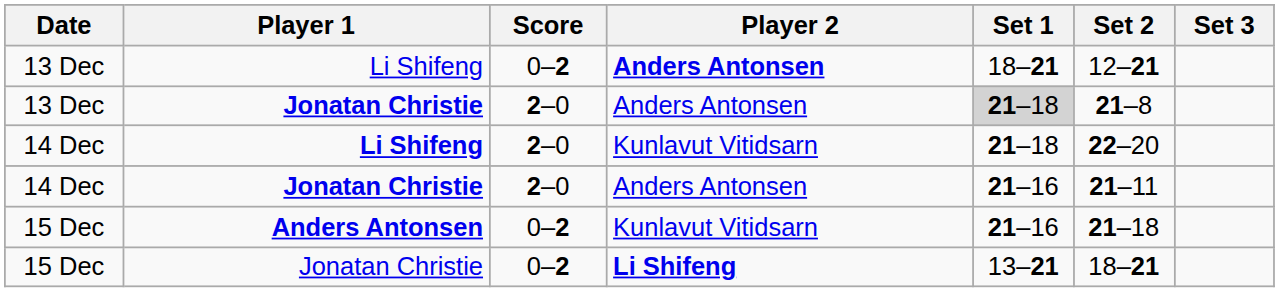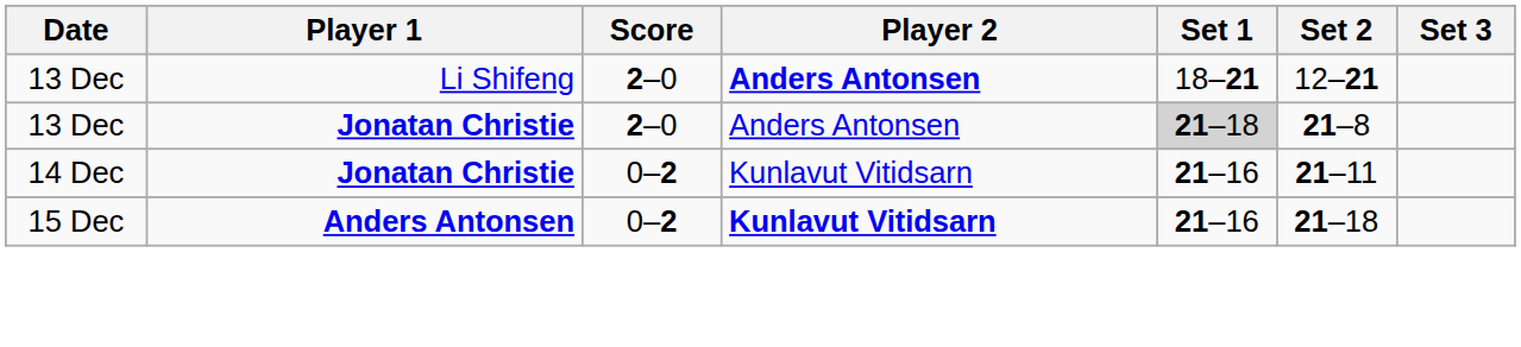 <table class="wikitable" style="text-align: center; font-size:90%">
 <tr>
 <th width="60">Date</th>
 <th width="200">Player 1</th>
 <th width="60">Score</th>
 <th width="200">Player 2</th>
 <th width="50">Set 1</th>
 <th width="50">Set 2</th>
 <th width="50">Set 3</th>
 </tr>
 <tr>
 <td>13 Dec</td>
 <td align="right"><a href='#'>Li Shifeng</a> </td>
-<td align="center">0–<strong>2</strong></td>
+<td align="center"><strong>2</strong>–0</td>
 <td align="left"><strong> <a href='#'>Anders Antonsen</a></strong></td>
 <td>18–<strong>21</strong></td>
 <td>12–<strong>21</strong></td>
 <td></td>
 </tr>
 <tr>
 <td>13 Dec</td>
 <td align="right"><strong><a href='#'>Jonatan Christie</a> </strong></td>
 <td align="center"><strong>2</strong>–0</td>
 <td align="left"> <a href='#'>Anders Antonsen</a></td>
 <td style="background: lightgrey;"><strong>21</strong>–18</td>
 <td><strong>21</strong>–8</td>
 <td></td>
 </tr>
 <tr>
 <td>14 Dec</td>
-<td align="right"><strong><a href='#'>Li Shifeng</a> </strong></td>
-<td align="center"><strong>2</strong>–0</td>
+<td align="right"><strong><a href='#'>Jonatan Christie</a> </strong></td>
+<td align="center">0–<strong>2</strong></td>
 <td align="left"> <a href='#'>Kunlavut Vitidsarn</a></td>
-<td><strong>21</strong>–18</td>
-<td><strong>22</strong>–20</td>
-<td></td>
-</tr>
-<tr>
-<td>14 Dec</td>
-<td align="right"><strong><a href='#'>Jonatan Christie</a> </strong></td>
-<td align="center"><strong>2</strong>–0</td>
-<td align="left"> <a href='#'>Anders Antonsen</a></td>
 <td><strong>21</strong>–16</td>
 <td><strong>21</strong>–11</td>
 <td></td>
 </tr>
 <tr>
 <td>15 Dec</td>
 <td align="right"><strong><a href='#'>Anders Antonsen</a> </strong></td>
 <td align="center">0–<strong>2</strong></td>
-<td align="left"> <a href='#'>Kunlavut Vitidsarn</a></td>
+<td align="left"><strong> <a href='#'>Kunlavut Vitidsarn</a></strong></td>
 <td><strong>21</strong>–16</td>
 <td><strong>21</strong>–18</td>
 <td></td>
 </tr>
-<tr>
-<td>15 Dec</td>
-<td align="right"><a href='#'>Jonatan Christie</a> </td>
-<td align="center">0–<strong>2</strong></td>
-<td align="left"><strong> <a href='#'>Li Shifeng</a></strong></td>
-<td>13–<strong>21</strong></td>
-<td>18–<strong>21</strong></td>
-<td></td>
-</tr>
 </table>
